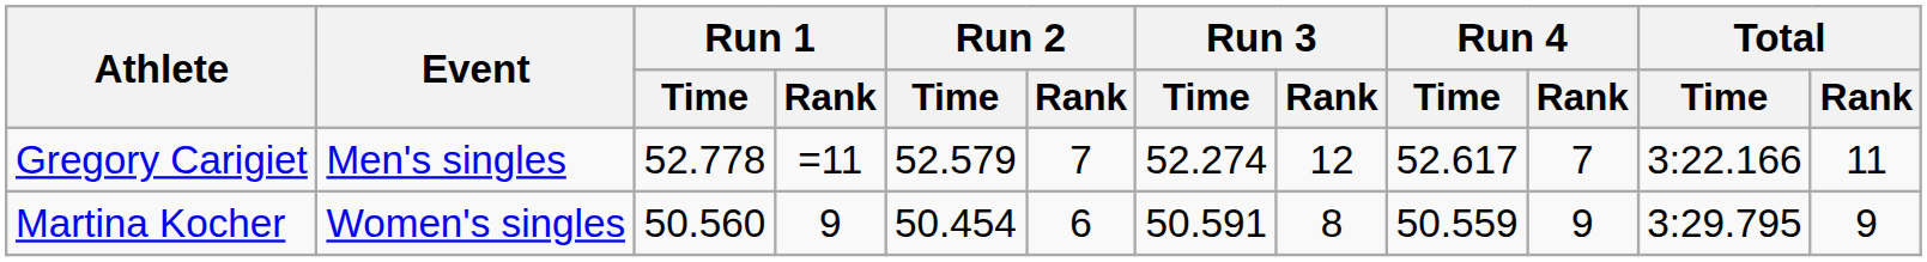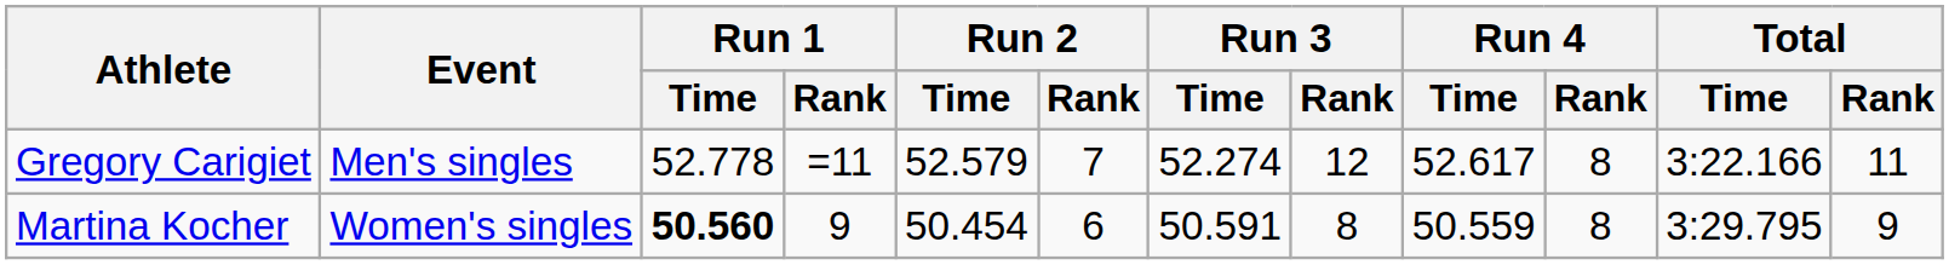 <table class="wikitable" style="font-size:90%">
 <tr>
 <th rowspan="2">Athlete</th>
 <th rowspan="2">Event</th>
 <th colspan=2>Run 1</th>
 <th colspan=2>Run 2</th>
 <th colspan=2>Run 3</th>
 <th colspan=2>Run 4</th>
 <th colspan=2>Total</th>
 </tr>
 <tr style="font-size:95%">
 <th>Time</th>
 <th>Rank</th>
 <th>Time</th>
 <th>Rank</th>
 <th>Time</th>
 <th>Rank</th>
 <th>Time</th>
 <th>Rank</th>
 <th>Time</th>
 <th>Rank</th>
 </tr>
 <tr align=center>
 <td align=left><a href='#'>Gregory Carigiet</a></td>
 <td align=left><a href='#'>Men's singles</a></td>
 <td>52.778</td>
 <td>=11</td>
 <td>52.579</td>
 <td>7</td>
 <td>52.274</td>
 <td>12</td>
 <td>52.617</td>
-<td>7</td>
+<td>8</td>
 <td>3:22.166</td>
 <td>11</td>
 </tr>
 <tr align=center>
 <td align=left><a href='#'>Martina Kocher</a></td>
 <td align=left><a href='#'>Women's singles</a></td>
-<td>50.560</td>
+<td><strong>50.560</strong></td>
 <td>9</td>
 <td>50.454</td>
 <td>6</td>
 <td>50.591</td>
 <td>8</td>
 <td>50.559</td>
-<td>9</td>
+<td>8</td>
 <td>3:29.795</td>
 <td>9</td>
 </tr>
 </table>
